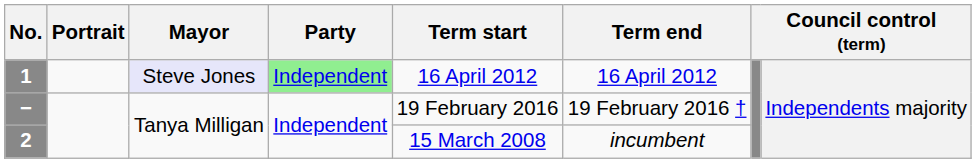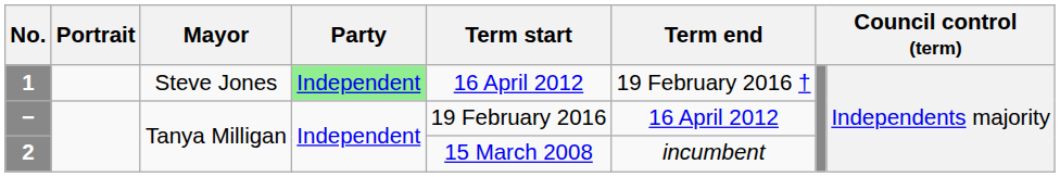 <table class="wikitable">
 <tr>
 <th>No.</th>
 <th>Portrait</th>
 <th>Mayor</th>
 <th>Party</th>
 <th>Term start</th>
 <th>Term end</th>
 <th colspan="3">Council control <br> <small> (term) </small></th>
 </tr>
 <tr>
 <th style="background:#888888; color:white">1</th>
 <td align="center"></td>
-<td align="center" style="background: lavender;">Steve Jones</td>
+<td align="center">Steve Jones</td>
 <td align="center" style="background: lightgreen;"><a href='#'>Independent</a></td>
 <td align="center"><a href='#'>16 April 2012</a></td>
-<td align="center"><a href='#'>16 April 2012</a></td>
+<td align="center">19 February 2016 <a href='#'>†</a></td>
 <td rowspan="3" style="background-color:#888888; border-bottom:solid 0 gray"></td>
 <th rowspan="3" style="font-weight:normal"><a href='#'>Independents</a> majority <br> <small></small></th>
 </tr>
 <tr>
 <th style="background:#888888; color:white">−</th>
 <td rowspan="2"; align="center"></td>
 <td rowspan="2"; align="center">Tanya Milligan</td>
 <td rowspan="2"; align="center"><a href='#'>Independent</a></td>
 <td align="center">19 February 2016</td>
-<td align="center">19 February 2016 <a href='#'>†</a></td>
+<td align="center"><a href='#'>16 April 2012</a></td>
 </tr>
 <tr>
 <th style="background:#888888; color:white">2</th>
 <td align="center"><a href='#'>15 March 2008</a></td>
 <td align="center"><em>incumbent</em></td>
 </tr>
 </table>
